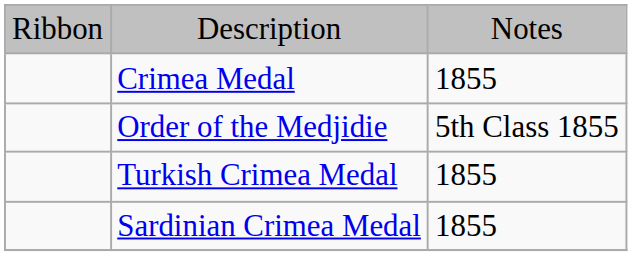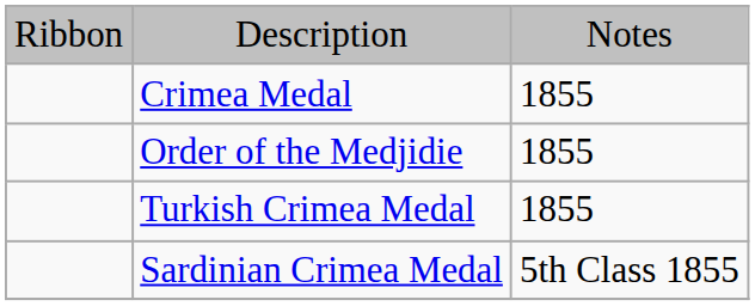 <table class="wikitable">
 <tr bgcolor="silver" align="center">
 <td>Ribbon</td>
 <td>Description</td>
 <td>Notes</td>
 </tr>
 <tr>
 <td></td>
 <td><a href='#'>Crimea Medal</a></td>
 <td>1855</td>
 </tr>
 <tr>
 <td></td>
 <td><a href='#'>Order of the Medjidie</a></td>
-<td>5th Class 1855</td>
+<td>1855</td>
 </tr>
 <tr>
 <td></td>
 <td><a href='#'>Turkish Crimea Medal</a></td>
 <td>1855</td>
 </tr>
 <tr>
 <td></td>
 <td><a href='#'>Sardinian Crimea Medal</a></td>
-<td>1855</td>
+<td>5th Class 1855</td>
 </tr>
 <tr>
 </tr>
 </table>
